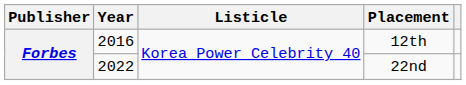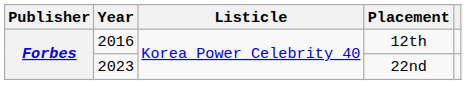 <table class="wikitable plainrowheaders sortable" style="margin-right: 0;">
 <tr>
 <th scope="col">Publisher</th>
 <th scope="col">Year</th>
 <th scope="col">Listicle</th>
 <th scope="col">Placement</th>
 <th scope="col" class="unsortable"></th>
 </tr>
 <tr>
 <th rowspan="2" scope="row"><em><a href='#'>Forbes</a></em></th>
 <td style="text-align:center;">2016</td>
 <td rowspan="2"><a href='#'>Korea Power Celebrity 40</a></td>
 <td style="text-align:center;">12th</td>
 <td style="text-align:center;"></td>
 </tr>
 <tr>
-<td style="text-align:center;">2022</td>
+<td style="text-align:center;">2023</td>
 <td style="text-align:center;">22nd</td>
 <td style="text-align:center;"></td>
 </tr>
 </table>
